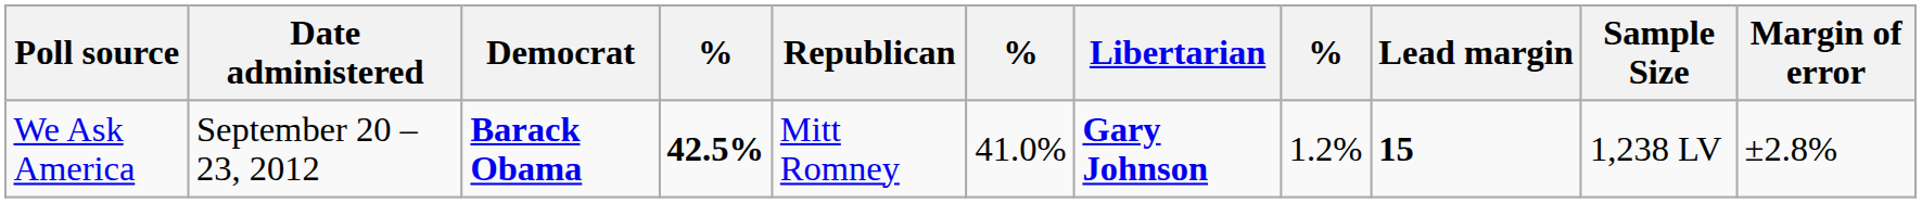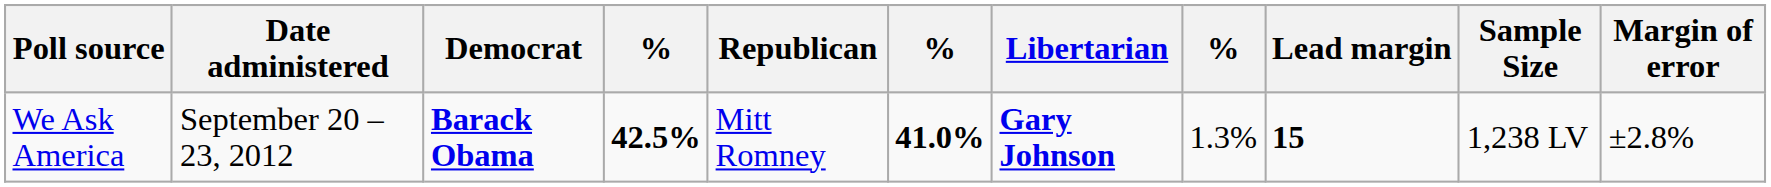 <table class="wikitable">
 <tr style="background:lightgrey;">
 <th>Poll source</th>
 <th>Date administered</th>
 <th>Democrat</th>
 <th>%</th>
 <th>Republican</th>
 <th>%</th>
 <th><a href='#'>Libertarian</a></th>
 <th>%</th>
 <th>Lead margin</th>
 <th>Sample Size</th>
 <th>Margin of error</th>
 </tr>
 <tr>
 <td><a href='#'>We Ask America</a></td>
 <td>September 20 – 23, 2012</td>
 <td><strong><a href='#'>Barack Obama</a></strong></td>
 <td><strong>42.5%</strong></td>
 <td><a href='#'>Mitt Romney</a></td>
-<td>41.0%</td>
+<td><strong>41.0%</strong></td>
 <td><strong><a href='#'>Gary Johnson</a></strong></td>
-<td>1.2%</td>
+<td>1.3%</td>
 <td><strong>15</strong></td>
 <td>1,238 LV</td>
 <td>±2.8%</td>
 </tr>
 </table>
